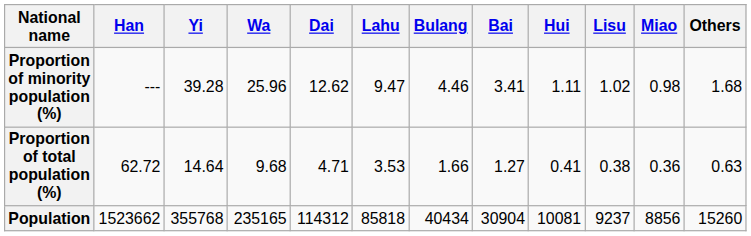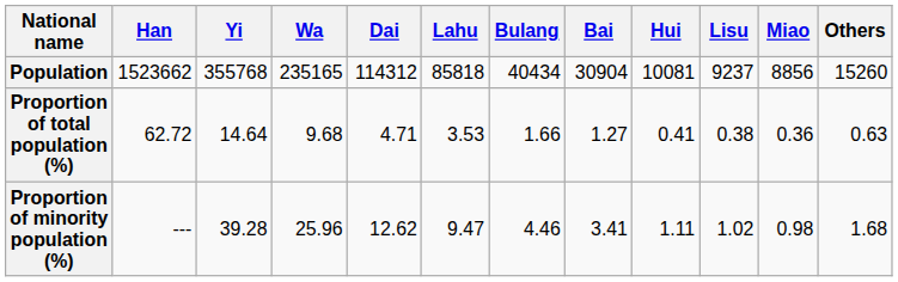 <table class="wikitable" style="margin: 1em auto 1em auto; font-size:smaller; text-align:right">
 <tr>
 <th>National name</th>
 <th width="55"><a href='#'>Han</a></th>
 <th width="55"><a href='#'>Yi</a></th>
 <th width="55"><a href='#'>Wa</a></th>
 <th width="55"><a href='#'>Dai</a></th>
 <th width="55"><a href='#'>Lahu</a></th>
 <th width="55"><a href='#'>Bulang</a></th>
 <th width="55"><a href='#'>Bai</a></th>
 <th width="55"><a href='#'>Hui</a></th>
 <th width="55"><a href='#'>Lisu</a></th>
 <th width="55"><a href='#'>Miao</a></th>
 <th width="55">Others</th>
 </tr>
 <tr>
-<th>Proportion of minority population (%)</th>
-<td>---</td>
-<td>39.28</td>
-<td>25.96</td>
-<td>12.62</td>
-<td>9.47</td>
-<td>4.46</td>
-<td>3.41</td>
-<td>1.11</td>
-<td>1.02</td>
-<td>0.98</td>
-<td>1.68</td>
+<th>Population</th>
+<td>1523662</td>
+<td>355768</td>
+<td>235165</td>
+<td>114312</td>
+<td>85818</td>
+<td>40434</td>
+<td>30904</td>
+<td>10081</td>
+<td>9237</td>
+<td>8856</td>
+<td>15260</td>
 </tr>
 <tr>
 <th>Proportion of total population (%)</th>
 <td>62.72</td>
 <td>14.64</td>
 <td>9.68</td>
 <td>4.71</td>
 <td>3.53</td>
 <td>1.66</td>
 <td>1.27</td>
 <td>0.41</td>
 <td>0.38</td>
 <td>0.36</td>
 <td>0.63</td>
 </tr>
 <tr>
-<th>Population</th>
-<td>1523662</td>
-<td>355768</td>
-<td>235165</td>
-<td>114312</td>
-<td>85818</td>
-<td>40434</td>
-<td>30904</td>
-<td>10081</td>
-<td>9237</td>
-<td>8856</td>
-<td>15260</td>
+<th>Proportion of minority population (%)</th>
+<td>---</td>
+<td>39.28</td>
+<td>25.96</td>
+<td>12.62</td>
+<td>9.47</td>
+<td>4.46</td>
+<td>3.41</td>
+<td>1.11</td>
+<td>1.02</td>
+<td>0.98</td>
+<td>1.68</td>
 </tr>
 </table>
